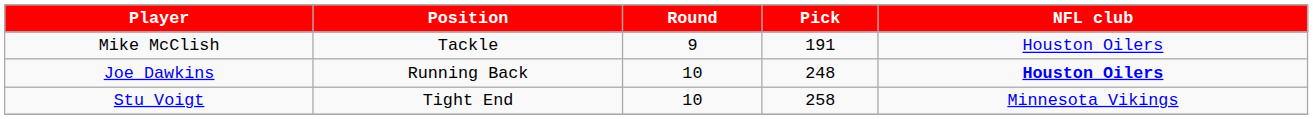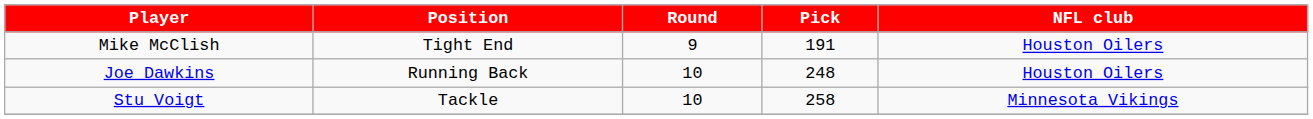 <table class="wikitable" width="80%">
 <tr align="center"  style="background:red;color:#FFFFFF;">
 <td><strong>Player</strong></td>
 <td><strong>Position</strong></td>
 <td><strong>Round</strong></td>
 <td><strong>Pick</strong></td>
 <td><strong>NFL club</strong></td>
 </tr>
 <tr align="center" bgcolor="">
 <td>Mike McClish</td>
-<td>Tackle</td>
+<td>Tight End</td>
 <td>9</td>
 <td>191</td>
 <td><a href='#'>Houston Oilers</a></td>
 </tr>
 <tr align="center" bgcolor="">
 <td><a href='#'>Joe Dawkins</a></td>
 <td>Running Back</td>
 <td>10</td>
 <td>248</td>
-<td><strong><a href='#'>Houston Oilers</a></strong></td>
+<td><a href='#'>Houston Oilers</a></td>
 </tr>
 <tr align="center" bgcolor="">
 <td><a href='#'>Stu Voigt</a></td>
-<td>Tight End</td>
+<td>Tackle</td>
 <td>10</td>
 <td>258</td>
 <td><a href='#'>Minnesota Vikings</a></td>
 </tr>
 <tr align="center" bgcolor="">
 </tr>
 </table>
